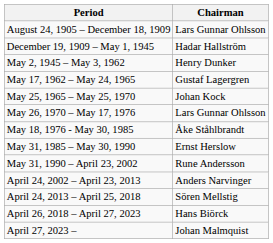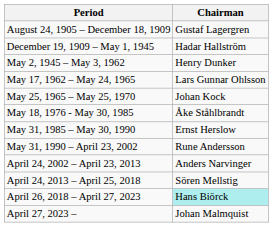 <table class="wikitable">
 <tr>
 <th>Period</th>
 <th>Chairman</th>
 </tr>
 <tr>
 <td>August 24, 1905 – December 18, 1909</td>
-<td>Lars Gunnar Ohlsson</td>
+<td>Gustaf Lagergren</td>
 </tr>
 <tr>
 <td>December 19, 1909 – May 1, 1945</td>
 <td>Hadar Hallström</td>
 </tr>
 <tr>
 <td>May 2, 1945 – May 3, 1962</td>
 <td>Henry Dunker</td>
 </tr>
 <tr>
 <td>May 17, 1962 – May 24, 1965</td>
-<td>Gustaf Lagergren</td>
+<td>Lars Gunnar Ohlsson</td>
 </tr>
 <tr>
 <td>May 25, 1965 – May 25, 1970</td>
 <td>Johan Kock</td>
-</tr>
-<tr>
-<td>May 26, 1970 – May 17, 1976</td>
-<td>Lars Gunnar Ohlsson</td>
 </tr>
 <tr>
 <td>May 18, 1976 - May 30, 1985</td>
 <td>Åke Ståhlbrandt</td>
 </tr>
 <tr>
 <td>May 31, 1985 – May 30, 1990</td>
 <td>Ernst Herslow</td>
 </tr>
 <tr>
 <td>May 31, 1990 – April 23, 2002</td>
 <td>Rune Andersson</td>
 </tr>
 <tr>
 <td>April 24, 2002 – April 23, 2013</td>
 <td>Anders Narvinger</td>
 </tr>
 <tr>
 <td>April 24, 2013 – April 25, 2018</td>
 <td>Sören Mellstig</td>
 </tr>
 <tr>
 <td>April 26, 2018 – April 27, 2023</td>
-<td>Hans Biörck</td>
+<td style="background: paleturquoise;">Hans Biörck</td>
 </tr>
 <tr>
 <td>April 27, 2023 –</td>
 <td>Johan Malmquist</td>
 </tr>
 </table>
